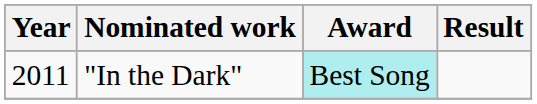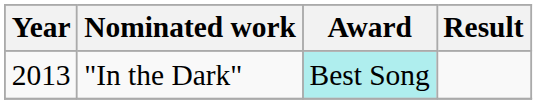 <table class="wikitable">
 <tr>
 <th>Year</th>
 <th>Nominated work</th>
 <th>Award</th>
 <th>Result</th>
 </tr>
 <tr>
-<td>2011</td>
+<td>2013</td>
 <td>"In the Dark"</td>
 <td style="background: paleturquoise;">Best Song</td>
 <td></td>
 </tr>
 <tr>
 </tr>
 </table>
